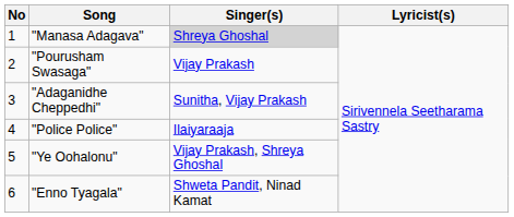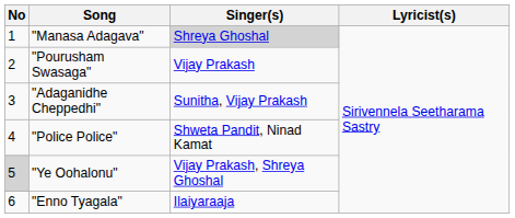 <table class="wikitable">
 <tr>
 <th>No</th>
 <th>Song</th>
 <th>Singer(s)</th>
 <th>Lyricist(s)</th>
 </tr>
 <tr>
 <td>1</td>
 <td>"Manasa Adagava"</td>
 <td style="background: lightgrey;"><a href='#'>Shreya Ghoshal</a></td>
 <td rowspan="6"><a href='#'>Sirivennela Seetharama Sastry</a></td>
 </tr>
 <tr>
 <td>2</td>
 <td>"Pourusham Swasaga"</td>
 <td><a href='#'>Vijay Prakash</a></td>
 </tr>
 <tr>
 <td>3</td>
 <td>"Adaganidhe Cheppedhi"</td>
 <td><a href='#'>Sunitha</a>, <a href='#'>Vijay Prakash</a></td>
 </tr>
 <tr>
 <td>4</td>
 <td>"Police Police"</td>
-<td><a href='#'>Ilaiyaraaja</a></td>
+<td><a href='#'>Shweta Pandit</a>, Ninad Kamat</td>
 </tr>
 <tr>
-<td>5</td>
+<td style="background: lightgrey;">5</td>
 <td>"Ye Oohalonu"</td>
 <td><a href='#'>Vijay Prakash</a>, <a href='#'>Shreya Ghoshal</a></td>
 </tr>
 <tr>
 <td>6</td>
 <td>"Enno Tyagala"</td>
-<td><a href='#'>Shweta Pandit</a>, Ninad Kamat</td>
+<td><a href='#'>Ilaiyaraaja</a></td>
 </tr>
 </table>
